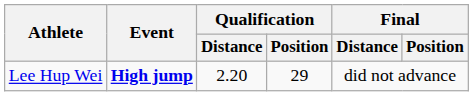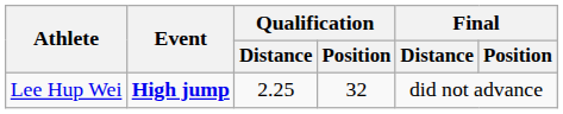 <table class=wikitable style="font-size:90%">
 <tr>
 <th rowspan="2">Athlete</th>
 <th rowspan="2">Event</th>
 <th colspan="2">Qualification</th>
 <th colspan="2">Final</th>
 </tr>
 <tr style="font-size:95%">
 <th>Distance</th>
 <th>Position</th>
 <th>Distance</th>
 <th>Position</th>
 </tr>
 <tr align=center>
 <td align=left><a href='#'>Lee Hup Wei</a></td>
 <td align=left><strong><a href='#'>High jump</a></strong></td>
-<td>2.20</td>
-<td>29</td>
+<td>2.25</td>
+<td>32</td>
 <td colspan=2>did not advance</td>
 </tr>
 </table>
